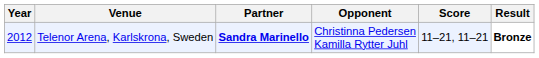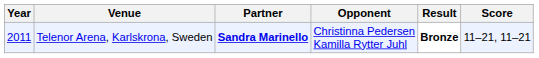 <table class="sortable wikitable" style="font-size: 90%;">
 <tr>
 <th>Year</th>
 <th>Venue</th>
 <th>Partner</th>
 <th>Opponent</th>
+<th>Result</th>
 <th>Score</th>
-<th>Result</th>
 </tr>
 <tr style="background:#ECF2FF">
-<td align="center"><a href='#'>2012</a></td>
+<td align="center"><a href='#'>2011</a></td>
 <td align="left"><a href='#'>Telenor Arena</a>, <a href='#'>Karlskrona</a>, Sweden</td>
 <td align="left"><strong> <a href='#'>Sandra Marinello</a></strong></td>
 <td align="left"> <a href='#'>Christinna Pedersen</a><br> <a href='#'>Kamilla Rytter Juhl</a></td>
+<td style="text-align:left; background:white"> <strong>Bronze</strong></td>
 <td align="left">11–21, 11–21</td>
-<td style="text-align:left; background:white"> <strong>Bronze</strong></td>
 </tr>
 </table>
